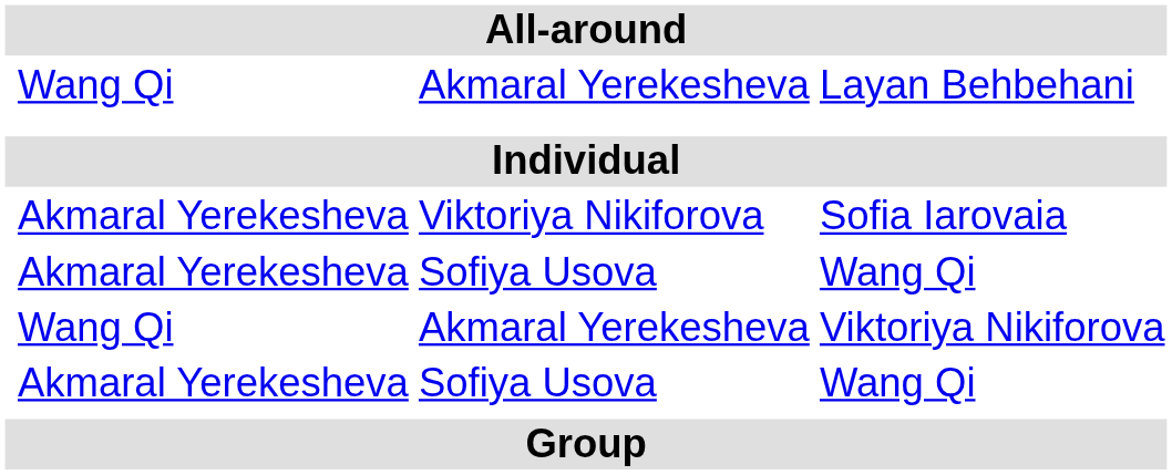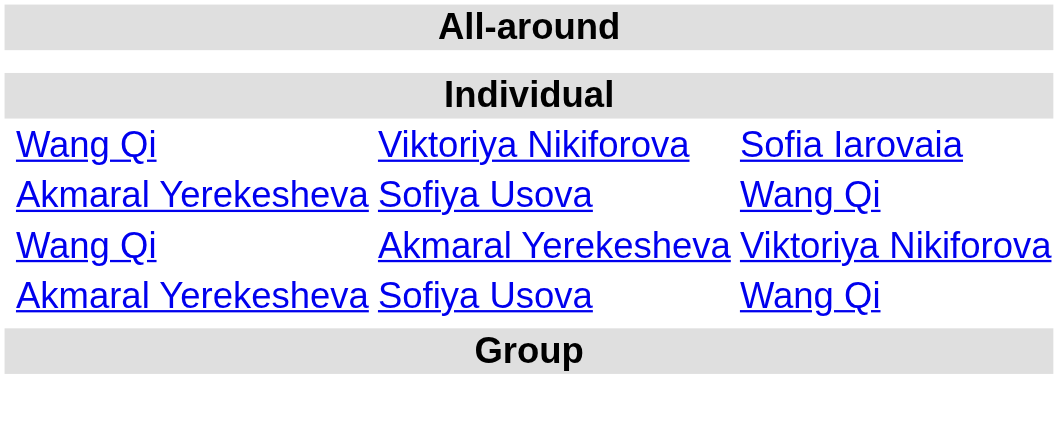 <table>
 <tr bgcolor="DFDFDF">
 <td colspan="4" align="center"><strong>All-around</strong></td>
-</tr>
-<tr>
-<th scope=row style="text-align:left"></th>
-<td valign="top"> <a href='#'>Wang Qi</a></td>
-<td valign="top"> <a href='#'>Akmaral Yerekesheva</a></td>
-<td valign="top"> <a href='#'>Layan Behbehani</a></td>
 </tr>
 <tr>
 <th scope=row style="text-align:left"> </th>
 <td valign="top"></td>
 <td valign="top"></td>
 <td valign="top"></td>
 </tr>
 <tr>
 <th scope=row style="text-align:left"></th>
 <td valign="top"></td>
 <td valign="top"></td>
 <td valign="top"></td>
 </tr>
 <tr bgcolor="DFDFDF">
 <td colspan="4" align="center"><strong>Individual</strong></td>
 </tr>
 <tr>
 <th scope=row style="text-align:left"></th>
-<td valign="top"> <a href='#'>Akmaral Yerekesheva</a></td>
+<td valign="top"> <a href='#'>Wang Qi</a></td>
 <td valign="top"> <a href='#'>Viktoriya Nikiforova</a></td>
 <td valign="top"> <a href='#'>Sofia Iarovaia</a></td>
 </tr>
 <tr>
 <th scope=row style="text-align:left"></th>
 <td valign="top"> <a href='#'>Akmaral Yerekesheva</a></td>
 <td valign="top"> <a href='#'>Sofiya Usova</a></td>
 <td valign="top"> <a href='#'>Wang Qi</a></td>
 </tr>
 <tr>
 <th scope=row style="text-align:left"></th>
 <td valign="top"> <a href='#'>Wang Qi</a></td>
 <td valign="top"> <a href='#'>Akmaral Yerekesheva</a></td>
 <td valign="top"> <a href='#'>Viktoriya Nikiforova</a></td>
 </tr>
 <tr>
 <th scope=row style="text-align:left"></th>
 <td valign="top"> <a href='#'>Akmaral Yerekesheva</a></td>
 <td valign="top"> <a href='#'>Sofiya Usova</a></td>
 <td valign="top"> <a href='#'>Wang Qi</a></td>
 </tr>
 <tr>
 </tr>
 <tr bgcolor="DFDFDF">
 <td colspan="4" align="center"><strong>Group</strong></td>
 </tr>
 <tr>
 <th scope=row style="text-align:left"></th>
 <td valign="top"></td>
 <td valign="top"></td>
 <td valign="top"></td>
 </tr>
 <tr>
 <th scope=row style="text-align:left"></th>
 <td valign="top"></td>
 <td valign="top"></td>
 <td valign="top"></td>
 </tr>
 <tr>
 </tr>
 </table>
